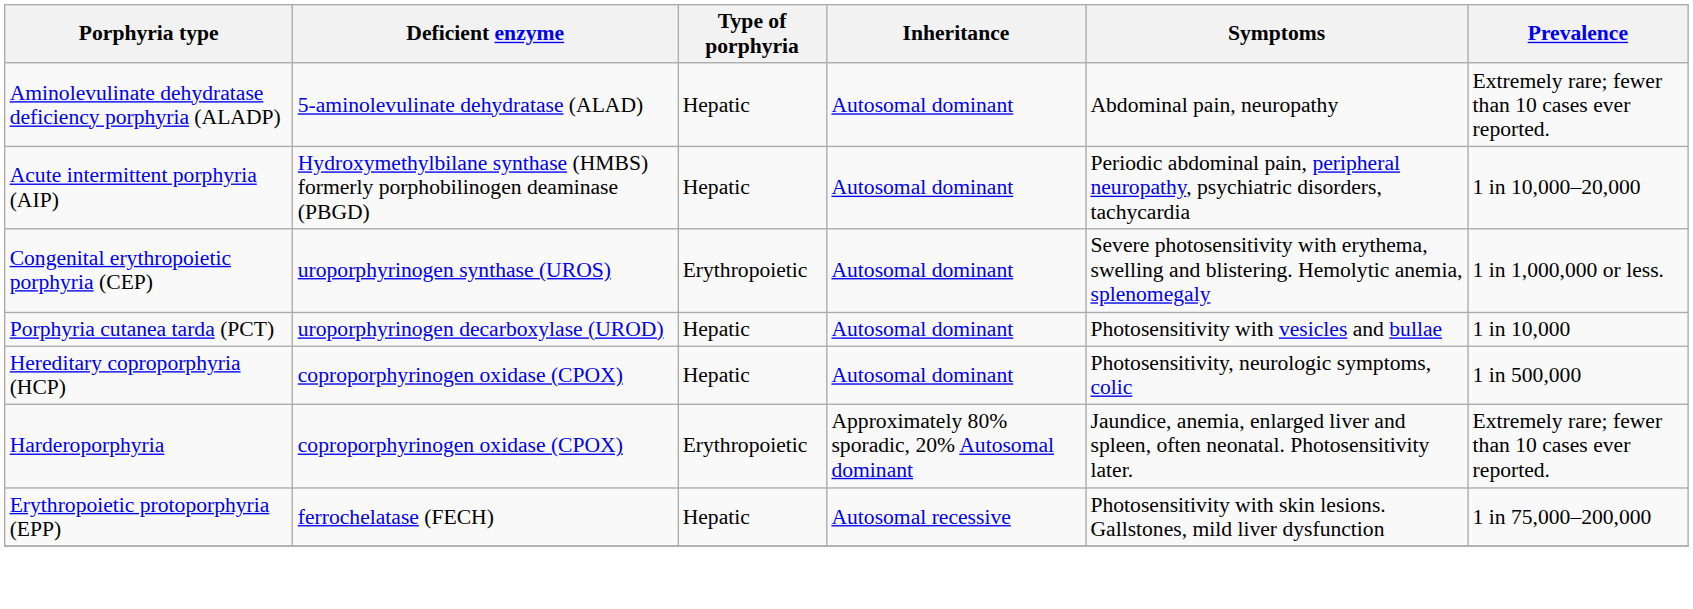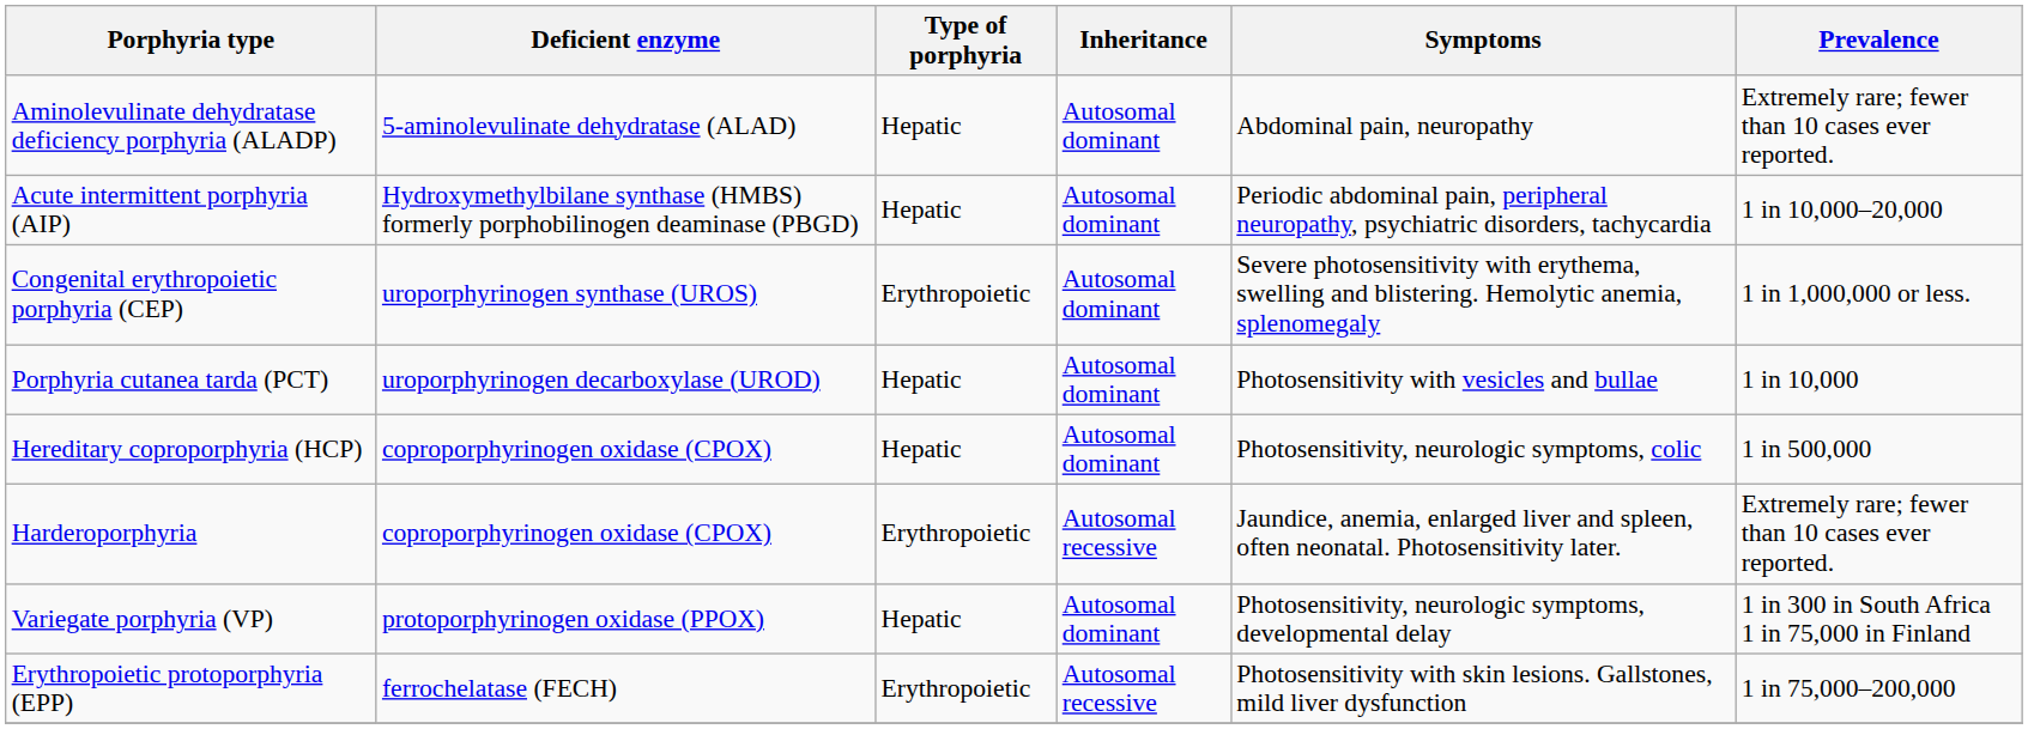 <table class="wikitable">
 <tr>
 <th>Porphyria type</th>
 <th>Deficient <a href='#'>enzyme</a></th>
 <th>Type of porphyria</th>
 <th>Inheritance</th>
 <th>Symptoms</th>
 <th><a href='#'>Prevalence</a></th>
 </tr>
 <tr>
 <td><a href='#'>Aminolevulinate dehydratase deficiency porphyria</a> (ALADP)</td>
 <td><a href='#'>5-aminolevulinate dehydratase</a> (ALAD)</td>
 <td>Hepatic</td>
 <td><a href='#'>Autosomal dominant</a></td>
 <td>Abdominal pain, neuropathy</td>
 <td>Extremely rare; fewer than 10 cases ever reported.</td>
 </tr>
 <tr>
 <td><a href='#'>Acute intermittent porphyria</a> (AIP)</td>
 <td><a href='#'>Hydroxymethylbilane synthase</a> (HMBS) formerly porphobilinogen deaminase (PBGD)</td>
 <td>Hepatic</td>
 <td><a href='#'>Autosomal dominant</a></td>
 <td>Periodic abdominal pain, <a href='#'>peripheral neuropathy</a>, psychiatric disorders, tachycardia</td>
 <td>1 in 10,000–20,000</td>
 </tr>
 <tr>
 <td><a href='#'>Congenital erythropoietic porphyria</a> (CEP)</td>
 <td><a href='#'>uroporphyrinogen synthase (UROS)</a></td>
 <td>Erythropoietic</td>
 <td><a href='#'>Autosomal dominant</a></td>
 <td>Severe photosensitivity with erythema, swelling and blistering. Hemolytic anemia, <a href='#'>splenomegaly</a></td>
 <td>1 in 1,000,000 or less.</td>
 </tr>
 <tr>
 <td><a href='#'>Porphyria cutanea tarda</a> (PCT)</td>
 <td><a href='#'>uroporphyrinogen decarboxylase (UROD)</a></td>
 <td>Hepatic</td>
 <td><a href='#'>Autosomal dominant</a></td>
 <td>Photosensitivity with <a href='#'>vesicles</a> and <a href='#'>bullae</a></td>
 <td>1 in 10,000</td>
 </tr>
 <tr>
 <td><a href='#'>Hereditary coproporphyria</a> (HCP)</td>
 <td><a href='#'>coproporphyrinogen oxidase (CPOX)</a></td>
 <td>Hepatic</td>
 <td><a href='#'>Autosomal dominant</a></td>
 <td>Photosensitivity, neurologic symptoms, <a href='#'>colic</a></td>
 <td>1 in 500,000</td>
 </tr>
 <tr>
 <td><a href='#'>Harderoporphyria</a></td>
 <td><a href='#'>coproporphyrinogen oxidase (CPOX)</a></td>
 <td>Erythropoietic</td>
-<td>Approximately 80% sporadic, 20% <a href='#'>Autosomal dominant</a></td>
+<td><a href='#'>Autosomal recessive</a></td>
 <td>Jaundice, anemia, enlarged liver and spleen, often neonatal. Photosensitivity later.</td>
 <td>Extremely rare; fewer than 10 cases ever reported.</td>
 </tr>
 <tr>
+<td><a href='#'>Variegate porphyria</a> (VP)</td>
+<td><a href='#'>protoporphyrinogen oxidase (PPOX)</a></td>
+<td>Hepatic</td>
+<td><a href='#'>Autosomal dominant</a></td>
+<td>Photosensitivity, neurologic symptoms, developmental delay</td>
+<td>1 in 300 in South Africa<br>1 in 75,000 in Finland</td>
+</tr>
+<tr>
 <td><a href='#'>Erythropoietic protoporphyria</a> (EPP)</td>
 <td><a href='#'>ferrochelatase</a> (FECH)</td>
-<td>Hepatic</td>
+<td>Erythropoietic</td>
 <td><a href='#'>Autosomal recessive</a></td>
 <td>Photosensitivity with skin lesions. Gallstones, mild liver dysfunction</td>
 <td>1 in 75,000–200,000</td>
 </tr>
 <tr>
 </tr>
 </table>
